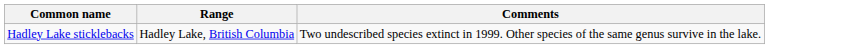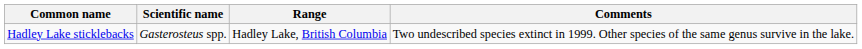 <table class="wikitable">
 <tr>
 <th>Common name</th>
+<th>Scientific name</th>
 <th>Range</th>
 <th class="unsortable">Comments</th>
 </tr>
 <tr>
 <td><a href='#'>Hadley Lake sticklebacks</a></td>
+<td><em>Gasterosteus</em> spp.</td>
 <td>Hadley Lake, <a href='#'>British Columbia</a></td>
 <td>Two undescribed species extinct in 1999. Other species of the same genus survive in the lake.</td>
 </tr>
 </table>
